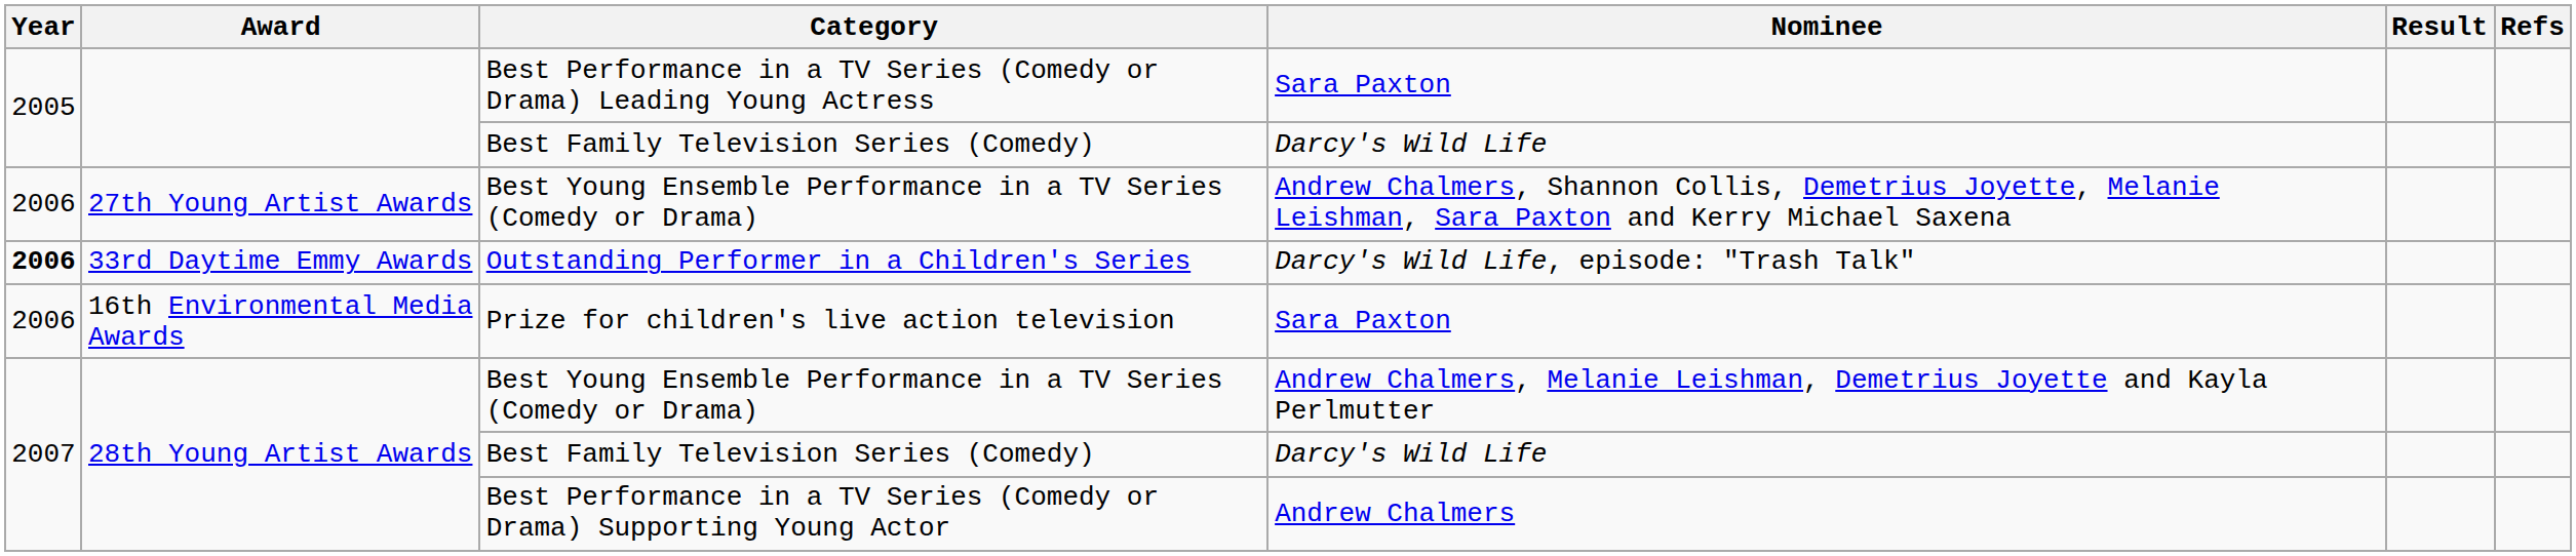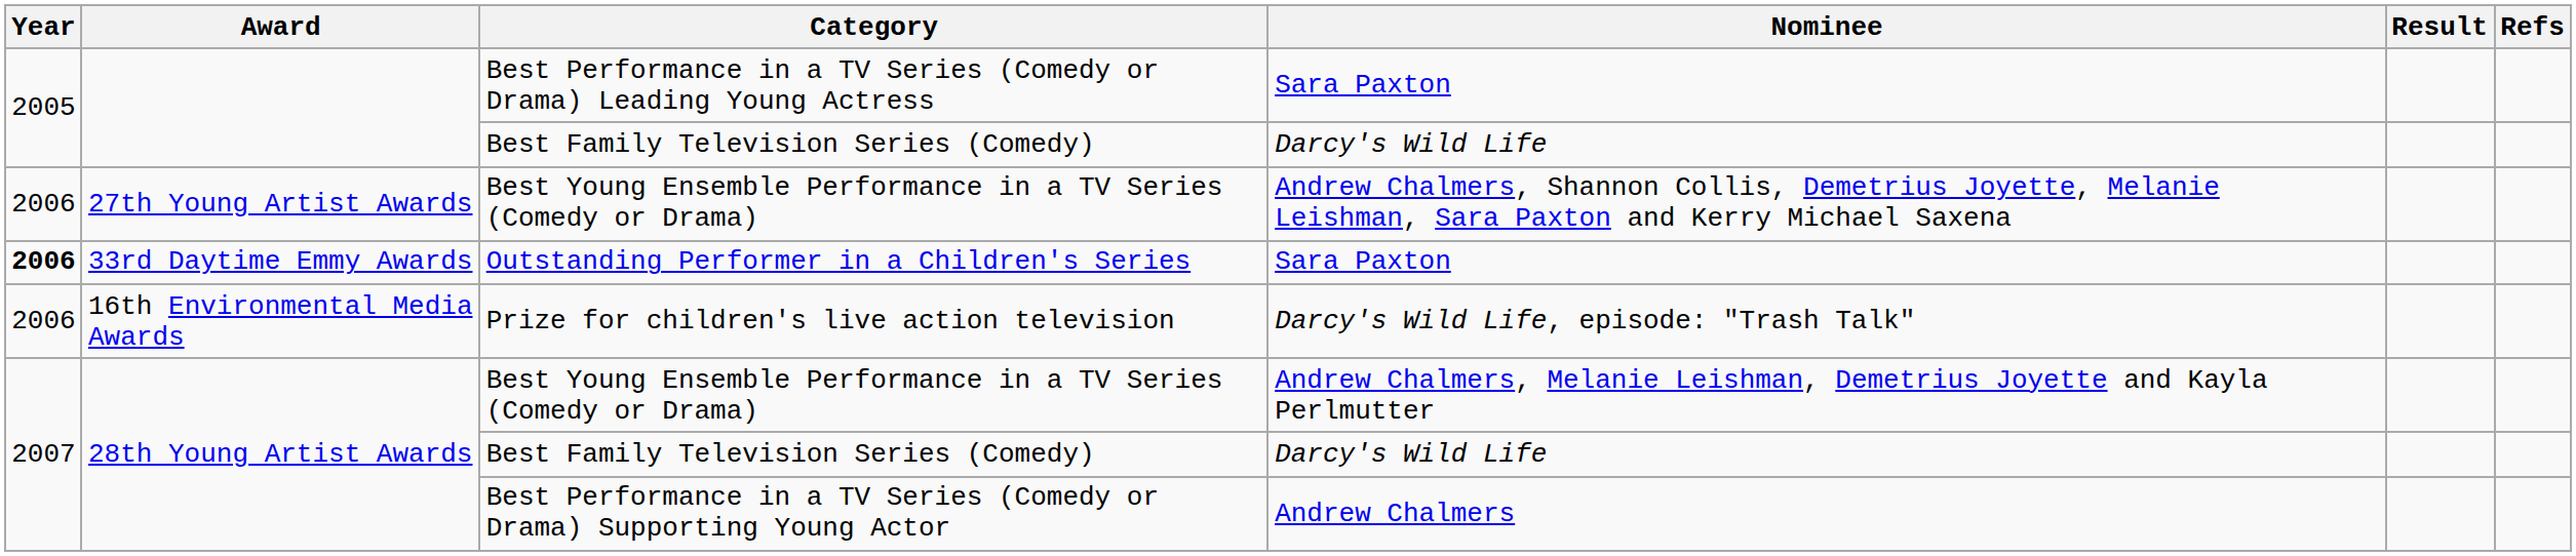 <table class="wikitable sortable">
 <tr>
 <th>Year</th>
 <th>Award</th>
 <th>Category</th>
 <th>Nominee</th>
 <th>Result</th>
 <th class="unsortable">Refs</th>
 </tr>
 <tr>
 <td rowspan="2">2005</td>
 <td rowspan="2"></td>
 <td>Best Performance in a TV Series (Comedy or Drama) Leading Young Actress</td>
 <td><a href='#'>Sara Paxton</a></td>
 <td></td>
 <td></td>
 </tr>
 <tr>
 <td>Best Family Television Series (Comedy)</td>
 <td><em>Darcy's Wild Life</em></td>
 <td></td>
 <td></td>
 </tr>
 <tr>
 <td>2006</td>
 <td><a href='#'>27th Young Artist Awards</a></td>
 <td>Best Young Ensemble Performance in a TV Series (Comedy or Drama)</td>
 <td><a href='#'>Andrew Chalmers</a>, Shannon Collis, <a href='#'>Demetrius Joyette</a>, <a href='#'>Melanie Leishman</a>, <a href='#'>Sara Paxton</a> and Kerry Michael Saxena</td>
 <td></td>
 <td></td>
 </tr>
 <tr>
 <td><strong>2006</strong></td>
 <td><a href='#'>33rd Daytime Emmy Awards</a></td>
 <td><a href='#'>Outstanding Performer in a Children's Series</a></td>
-<td><em>Darcy's Wild Life</em>, episode: "Trash Talk"</td>
+<td><a href='#'>Sara Paxton</a></td>
 <td></td>
 <td></td>
 </tr>
 <tr>
 <td>2006</td>
 <td>16th <a href='#'>Environmental Media Awards</a></td>
 <td>Prize for children's live action television</td>
-<td><a href='#'>Sara Paxton</a></td>
+<td><em>Darcy's Wild Life</em>, episode: "Trash Talk"</td>
 <td></td>
 <td></td>
 </tr>
 <tr>
 <td rowspan="3">2007</td>
 <td rowspan="3"><a href='#'>28th Young Artist Awards</a></td>
 <td>Best Young Ensemble Performance in a TV Series (Comedy or Drama)</td>
 <td><a href='#'>Andrew Chalmers</a>, <a href='#'>Melanie Leishman</a>, <a href='#'>Demetrius Joyette</a> and Kayla Perlmutter</td>
 <td></td>
 <td></td>
 </tr>
 <tr>
 <td>Best Family Television Series (Comedy)</td>
 <td><em>Darcy's Wild Life</em></td>
 <td></td>
 <td></td>
 </tr>
 <tr>
 <td>Best Performance in a TV Series (Comedy or Drama) Supporting Young Actor</td>
 <td><a href='#'>Andrew Chalmers</a></td>
 <td></td>
 <td></td>
 </tr>
 </table>
